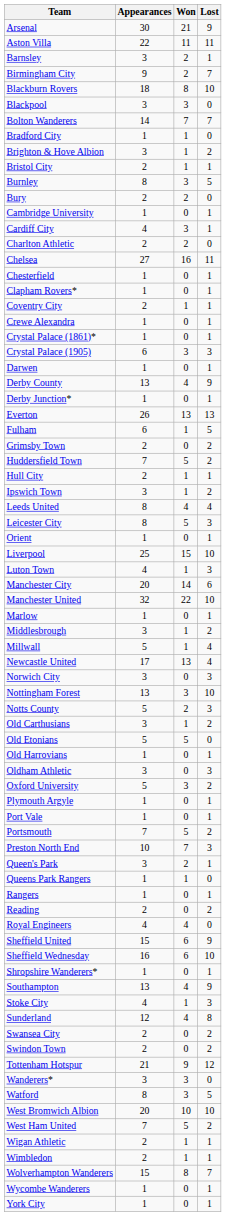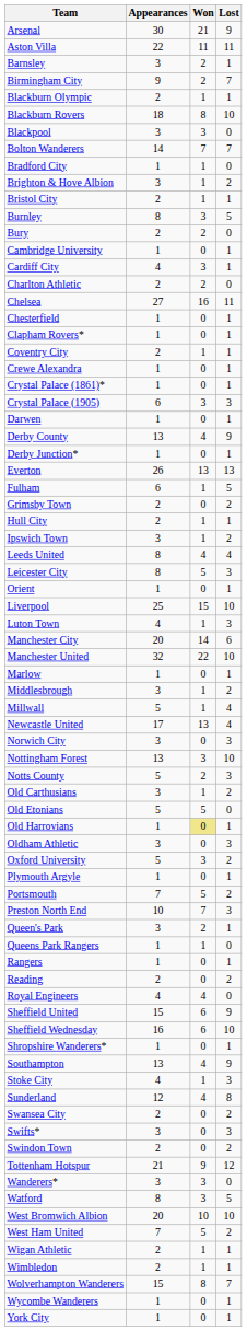 <table class="wikitable sortable">
 <tr>
 <th>Team</th>
 <th>Appearances</th>
 <th>Won</th>
 <th>Lost</th>
 </tr>
 <tr>
 <td><a href='#'>Arsenal</a></td>
 <td align=center>30</td>
 <td align=center>21</td>
 <td align=center>9</td>
 </tr>
 <tr>
 <td><a href='#'>Aston Villa</a></td>
 <td align=center>22</td>
 <td align=center>11</td>
 <td align=center>11</td>
 </tr>
 <tr>
 <td><a href='#'>Barnsley</a></td>
 <td align=center>3</td>
 <td align=center>2</td>
 <td align=center>1</td>
 </tr>
 <tr>
 <td><a href='#'>Birmingham City</a></td>
 <td align=center>9</td>
 <td align=center>2</td>
 <td align=center>7</td>
+</tr>
+<tr>
+<td><a href='#'>Blackburn Olympic</a></td>
+<td align=center>2</td>
+<td align=center>1</td>
+<td align=center>1</td>
 </tr>
 <tr>
 <td><a href='#'>Blackburn Rovers</a></td>
 <td align=center>18</td>
 <td align=center>8</td>
 <td align=center>10</td>
 </tr>
 <tr>
 <td><a href='#'>Blackpool</a></td>
 <td align=center>3</td>
 <td align=center>3</td>
 <td align=center>0</td>
 </tr>
 <tr>
 <td><a href='#'>Bolton Wanderers</a></td>
 <td align=center>14</td>
 <td align=center>7</td>
 <td align=center>7</td>
 </tr>
 <tr>
 <td><a href='#'>Bradford City</a></td>
 <td align=center>1</td>
 <td align=center>1</td>
 <td align=center>0</td>
 </tr>
 <tr>
 <td><a href='#'>Brighton & Hove Albion</a></td>
 <td align=center>3</td>
 <td align=center>1</td>
 <td align=center>2</td>
 </tr>
 <tr>
 <td><a href='#'>Bristol City</a></td>
 <td align=center>2</td>
 <td align=center>1</td>
 <td align=center>1</td>
 </tr>
 <tr>
 <td><a href='#'>Burnley</a></td>
 <td align=center>8</td>
 <td align=center>3</td>
 <td align=center>5</td>
 </tr>
 <tr>
 <td><a href='#'>Bury</a></td>
 <td align=center>2</td>
 <td align=center>2</td>
 <td align=center>0</td>
 </tr>
 <tr>
 <td><a href='#'>Cambridge University</a></td>
 <td align=center>1</td>
 <td align=center>0</td>
 <td align=center>1</td>
 </tr>
 <tr>
 <td><a href='#'>Cardiff City</a></td>
 <td align=center>4</td>
 <td align=center>3</td>
 <td align=center>1</td>
 </tr>
 <tr>
 <td><a href='#'>Charlton Athletic</a></td>
 <td align=center>2</td>
 <td align=center>2</td>
 <td align=center>0</td>
 </tr>
 <tr>
 <td><a href='#'>Chelsea</a></td>
 <td align=center>27</td>
 <td align=center>16</td>
 <td align=center>11</td>
 </tr>
 <tr>
 <td><a href='#'>Chesterfield</a></td>
 <td align=center>1</td>
 <td align=center>0</td>
 <td align=center>1</td>
 </tr>
 <tr>
 <td><a href='#'>Clapham Rovers</a>*</td>
 <td align=center>1</td>
 <td align=center>0</td>
 <td align=center>1</td>
 </tr>
 <tr>
 <td><a href='#'>Coventry City</a></td>
 <td align=center>2</td>
 <td align=center>1</td>
 <td align=center>1</td>
 </tr>
 <tr>
 <td><a href='#'>Crewe Alexandra</a></td>
 <td align=center>1</td>
 <td align=center>0</td>
 <td align=center>1</td>
 </tr>
 <tr>
 <td><a href='#'>Crystal Palace (1861)</a>*</td>
 <td align=center>1</td>
 <td align=center>0</td>
 <td align=center>1</td>
 </tr>
 <tr>
 <td><a href='#'>Crystal Palace (1905)</a></td>
 <td align=center>6</td>
 <td align=center>3</td>
 <td align=center>3</td>
 </tr>
 <tr>
 <td><a href='#'>Darwen</a></td>
 <td align=center>1</td>
 <td align=center>0</td>
 <td align=center>1</td>
 </tr>
 <tr>
 <td><a href='#'>Derby County</a></td>
 <td align=center>13</td>
 <td align=center>4</td>
 <td align=center>9</td>
 </tr>
 <tr>
 <td><a href='#'>Derby Junction</a>*</td>
 <td align=center>1</td>
 <td align=center>0</td>
 <td align=center>1</td>
 </tr>
 <tr>
 <td><a href='#'>Everton</a></td>
 <td align=center>26</td>
 <td align=center>13</td>
 <td align=center>13</td>
 </tr>
 <tr>
 <td><a href='#'>Fulham</a></td>
 <td align=center>6</td>
 <td align=center>1</td>
 <td align=center>5</td>
 </tr>
 <tr>
 <td><a href='#'>Grimsby Town</a></td>
 <td align=center>2</td>
 <td align=center>0</td>
 <td align=center>2</td>
 </tr>
 <tr>
-<td><a href='#'>Huddersfield Town</a></td>
-<td align=center>7</td>
-<td align=center>5</td>
-<td align=center>2</td>
-</tr>
-<tr>
 <td><a href='#'>Hull City</a></td>
 <td align=center>2</td>
 <td align=center>1</td>
 <td align=center>1</td>
 </tr>
 <tr>
 <td><a href='#'>Ipswich Town</a></td>
 <td align=center>3</td>
 <td align=center>1</td>
 <td align=center>2</td>
 </tr>
 <tr>
 <td><a href='#'>Leeds United</a></td>
 <td align=center>8</td>
 <td align=center>4</td>
 <td align=center>4</td>
 </tr>
 <tr>
 <td><a href='#'>Leicester City</a></td>
 <td align=center>8</td>
 <td align=center>5</td>
 <td align=center>3</td>
 </tr>
 <tr>
 <td><a href='#'>Orient</a></td>
 <td align=center>1</td>
 <td align=center>0</td>
 <td align=center>1</td>
 </tr>
 <tr>
 <td><a href='#'>Liverpool</a></td>
 <td align=center>25</td>
 <td align=center>15</td>
 <td align=center>10</td>
 </tr>
 <tr>
 <td><a href='#'>Luton Town</a></td>
 <td align=center>4</td>
 <td align=center>1</td>
 <td align=center>3</td>
 </tr>
 <tr>
 <td><a href='#'>Manchester City</a></td>
 <td align=center>20</td>
 <td align=center>14</td>
 <td align=center>6</td>
 </tr>
 <tr>
 <td><a href='#'>Manchester United</a></td>
 <td align=center>32</td>
 <td align=center>22</td>
 <td align=center>10</td>
 </tr>
 <tr>
 <td><a href='#'>Marlow</a></td>
 <td align=center>1</td>
 <td align=center>0</td>
 <td align=center>1</td>
 </tr>
 <tr>
 <td><a href='#'>Middlesbrough</a></td>
 <td align=center>3</td>
 <td align=center>1</td>
 <td align=center>2</td>
 </tr>
 <tr>
 <td><a href='#'>Millwall</a></td>
 <td align=center>5</td>
 <td align=center>1</td>
 <td align=center>4</td>
 </tr>
 <tr>
 <td><a href='#'>Newcastle United</a></td>
 <td align=center>17</td>
 <td align=center>13</td>
 <td align=center>4</td>
 </tr>
 <tr>
 <td><a href='#'>Norwich City</a></td>
 <td align=center>3</td>
 <td align=center>0</td>
 <td align=center>3</td>
 </tr>
 <tr>
 <td><a href='#'>Nottingham Forest</a></td>
 <td align=center>13</td>
 <td align=center>3</td>
 <td align=center>10</td>
 </tr>
 <tr>
 <td><a href='#'>Notts County</a></td>
 <td align=center>5</td>
 <td align=center>2</td>
 <td align=center>3</td>
 </tr>
 <tr>
 <td><a href='#'>Old Carthusians</a></td>
 <td align=center>3</td>
 <td align=center>1</td>
 <td align=center>2</td>
 </tr>
 <tr>
 <td><a href='#'>Old Etonians</a></td>
 <td align=center>5</td>
 <td align=center>5</td>
 <td align=center>0</td>
 </tr>
 <tr>
 <td><a href='#'>Old Harrovians</a></td>
 <td align=center>1</td>
-<td align=center>0</td>
+<td align=center style="background: khaki;">0</td>
 <td align=center>1</td>
 </tr>
 <tr>
 <td><a href='#'>Oldham Athletic</a></td>
 <td align=center>3</td>
 <td align=center>0</td>
 <td align=center>3</td>
 </tr>
 <tr>
 <td><a href='#'>Oxford University</a></td>
 <td align=center>5</td>
 <td align=center>3</td>
 <td align=center>2</td>
 </tr>
 <tr>
 <td><a href='#'>Plymouth Argyle</a></td>
-<td align=center>1</td>
-<td align=center>0</td>
-<td align=center>1</td>
-</tr>
-<tr>
-<td><a href='#'>Port Vale</a></td>
 <td align=center>1</td>
 <td align=center>0</td>
 <td align=center>1</td>
 </tr>
 <tr>
 <td><a href='#'>Portsmouth</a></td>
 <td align=center>7</td>
 <td align=center>5</td>
 <td align=center>2</td>
 </tr>
 <tr>
 <td><a href='#'>Preston North End</a></td>
 <td align=center>10</td>
 <td align=center>7</td>
 <td align=center>3</td>
 </tr>
 <tr>
 <td><a href='#'>Queen's Park</a></td>
 <td align=center>3</td>
 <td align=center>2</td>
 <td align=center>1</td>
 </tr>
 <tr>
 <td><a href='#'>Queens Park Rangers</a></td>
 <td align=center>1</td>
 <td align=center>1</td>
 <td align=center>0</td>
 </tr>
 <tr>
 <td><a href='#'>Rangers</a></td>
 <td align=center>1</td>
 <td align=center>0</td>
 <td align=center>1</td>
 </tr>
 <tr>
 <td><a href='#'>Reading</a></td>
 <td align=center>2</td>
 <td align=center>0</td>
 <td align=center>2</td>
 </tr>
 <tr>
 <td><a href='#'>Royal Engineers</a></td>
 <td align=center>4</td>
 <td align=center>4</td>
 <td align=center>0</td>
 </tr>
 <tr>
 <td><a href='#'>Sheffield United</a></td>
 <td align=center>15</td>
 <td align=center>6</td>
 <td align=center>9</td>
 </tr>
 <tr>
 <td><a href='#'>Sheffield Wednesday</a></td>
 <td align=center>16</td>
 <td align=center>6</td>
 <td align=center>10</td>
 </tr>
 <tr>
 <td><a href='#'>Shropshire Wanderers</a>*</td>
 <td align=center>1</td>
 <td align=center>0</td>
 <td align=center>1</td>
 </tr>
 <tr>
 <td><a href='#'>Southampton</a></td>
 <td align=center>13</td>
 <td align=center>4</td>
 <td align=center>9</td>
 </tr>
 <tr>
 <td><a href='#'>Stoke City</a></td>
 <td align=center>4</td>
 <td align=center>1</td>
 <td align=center>3</td>
 </tr>
 <tr>
 <td><a href='#'>Sunderland</a></td>
 <td align=center>12</td>
 <td align=center>4</td>
 <td align=center>8</td>
 </tr>
 <tr>
 <td><a href='#'>Swansea City</a></td>
 <td align=center>2</td>
 <td align=center>0</td>
 <td align=center>2</td>
 </tr>
 <tr>
+<td><a href='#'>Swifts</a>*</td>
+<td align=center>3</td>
+<td align=center>0</td>
+<td align=center>3</td>
+</tr>
+<tr>
 <td><a href='#'>Swindon Town</a></td>
 <td align=center>2</td>
 <td align=center>0</td>
 <td align=center>2</td>
 </tr>
 <tr>
 <td><a href='#'>Tottenham Hotspur</a></td>
 <td align=center>21</td>
 <td align=center>9</td>
 <td align=center>12</td>
 </tr>
 <tr>
 <td><a href='#'>Wanderers</a>*</td>
 <td align=center>3</td>
 <td align=center>3</td>
 <td align=center>0</td>
 </tr>
 <tr>
 <td><a href='#'>Watford</a></td>
 <td align=center>8</td>
 <td align=center>3</td>
 <td align=center>5</td>
 </tr>
 <tr>
 <td><a href='#'>West Bromwich Albion</a></td>
 <td align=center>20</td>
 <td align=center>10</td>
 <td align=center>10</td>
 </tr>
 <tr>
 <td><a href='#'>West Ham United</a></td>
 <td align=center>7</td>
 <td align=center>5</td>
 <td align=center>2</td>
 </tr>
 <tr>
 <td><a href='#'>Wigan Athletic</a></td>
 <td align=center>2</td>
 <td align=center>1</td>
 <td align=center>1</td>
 </tr>
 <tr>
 <td><a href='#'>Wimbledon</a></td>
 <td align=center>2</td>
 <td align=center>1</td>
 <td align=center>1</td>
 </tr>
 <tr>
 <td><a href='#'>Wolverhampton Wanderers</a></td>
 <td align=center>15</td>
 <td align=center>8</td>
 <td align=center>7</td>
 </tr>
 <tr>
 <td><a href='#'>Wycombe Wanderers</a></td>
 <td align=center>1</td>
 <td align=center>0</td>
 <td align=center>1</td>
 </tr>
 <tr>
 <td><a href='#'>York City</a></td>
 <td align=center>1</td>
 <td align=center>0</td>
 <td align=center>1</td>
 </tr>
 </table>
